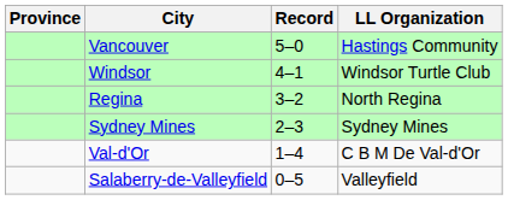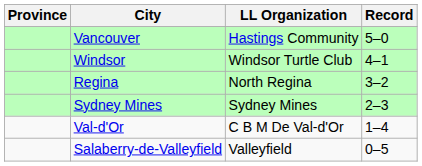 <table class="wikitable">
 <tr>
 <th>Province</th>
 <th>City</th>
+<th>LL Organization</th>
 <th>Record</th>
-<th>LL Organization</th>
 </tr>
 <tr style="background:#bfb;">
 <td><strong></strong></td>
 <td><a href='#'>Vancouver</a></td>
+<td><a href='#'>Hastings</a> Community</td>
 <td>5–0</td>
-<td><a href='#'>Hastings</a> Community</td>
 </tr>
 <tr style="background:#bfb;">
 <td><strong></strong></td>
 <td><a href='#'>Windsor</a></td>
+<td>Windsor Turtle Club</td>
 <td>4–1</td>
-<td>Windsor Turtle Club</td>
 </tr>
 <tr style="background:#bfb;">
 <td><strong></strong></td>
 <td><a href='#'>Regina</a></td>
+<td>North Regina</td>
 <td>3–2</td>
-<td>North Regina</td>
 </tr>
 <tr style="background:#bfb;">
 <td><strong></strong></td>
 <td><a href='#'>Sydney Mines</a></td>
+<td>Sydney Mines</td>
 <td>2–3</td>
-<td>Sydney Mines</td>
 </tr>
 <tr>
 <td><strong></strong></td>
 <td><a href='#'>Val-d'Or</a></td>
+<td>C B M De Val-d'Or</td>
 <td>1–4</td>
-<td>C B M De Val-d'Or</td>
 </tr>
 <tr>
 <td><strong></strong></td>
 <td><a href='#'>Salaberry-de-Valleyfield</a></td>
+<td>Valleyfield</td>
 <td>0–5</td>
-<td>Valleyfield</td>
 </tr>
 </table>
